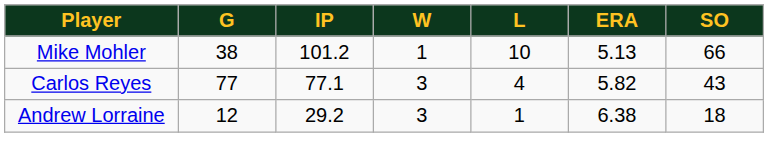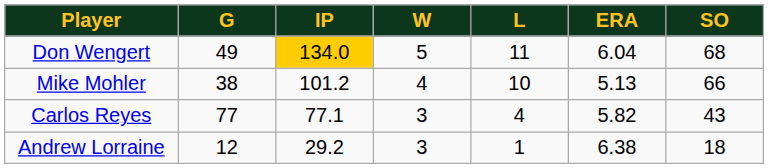 <table class="wikitable sortable">
 <tr>
 <th style="background:#0C371D;color:#ffc322;" width="16%">Player</th>
 <th style="background:#0C371D;color:#ffc322;" width="9%">G</th>
 <th style="background:#0C371D;color:#ffc322;" width="9%">IP</th>
 <th style="background:#0C371D;color:#ffc322;" width="9%">W</th>
 <th style="background:#0C371D;color:#ffc322;" width="9%">L</th>
 <th style="background:#0C371D;color:#ffc322;" width="9%">ERA</th>
 <th style="background:#0C371D;color:#ffc322;" width="9%">SO</th>
 </tr>
+<tr align="center">
+<td><a href='#'>Don Wengert</a></td>
+<td>49</td>
+<td bgcolor="#FFCC00">134.0</td>
+<td>5</td>
+<td>11</td>
+<td>6.04</td>
+<td>68</td>
+</tr>
 <tr align=center>
 <td><a href='#'>Mike Mohler</a></td>
 <td>38</td>
 <td>101.2</td>
-<td>1</td>
+<td>4</td>
 <td>10</td>
 <td>5.13</td>
 <td>66</td>
 </tr>
 <tr align=center>
 <td><a href='#'>Carlos Reyes</a></td>
 <td>77</td>
 <td>77.1</td>
 <td>3</td>
 <td>4</td>
 <td>5.82</td>
 <td>43</td>
 </tr>
 <tr align=center>
 <td><a href='#'>Andrew Lorraine</a></td>
 <td>12</td>
 <td>29.2</td>
 <td>3</td>
 <td>1</td>
 <td>6.38</td>
 <td>18</td>
 </tr>
 </table>
